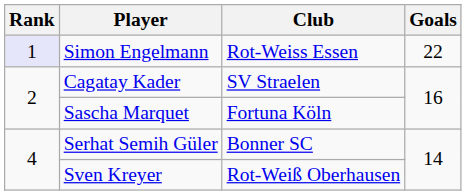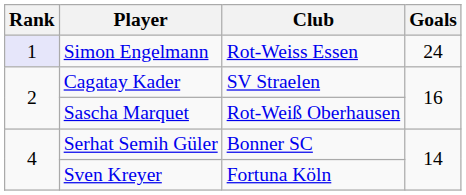 <table class="wikitable" style="text-align: center;">
 <tr>
 <th>Rank</th>
 <th>Player</th>
 <th>Club</th>
 <th>Goals</th>
 </tr>
 <tr>
 <td style="background: lavender;">1</td>
 <td align="left"> <a href='#'>Simon Engelmann</a></td>
 <td align="left"><a href='#'>Rot-Weiss Essen</a></td>
-<td>22</td>
+<td>24</td>
 </tr>
 <tr>
 <td rowspan=2>2</td>
 <td align="left"> <a href='#'>Cagatay Kader</a></td>
 <td align="left"><a href='#'>SV Straelen</a></td>
 <td rowspan=2>16</td>
 </tr>
 <tr>
 <td align="left"> <a href='#'>Sascha Marquet</a></td>
-<td align="left"><a href='#'>Fortuna Köln</a></td>
+<td align="left"><a href='#'>Rot-Weiß Oberhausen</a></td>
 </tr>
 <tr>
 <td rowspan=2>4</td>
 <td align="left"> <a href='#'>Serhat Semih Güler</a></td>
 <td align="left"><a href='#'>Bonner SC</a></td>
 <td rowspan=2>14</td>
 </tr>
 <tr>
 <td align="left"> <a href='#'>Sven Kreyer</a></td>
-<td align="left"><a href='#'>Rot-Weiß Oberhausen</a></td>
+<td align="left"><a href='#'>Fortuna Köln</a></td>
 </tr>
 </table>
